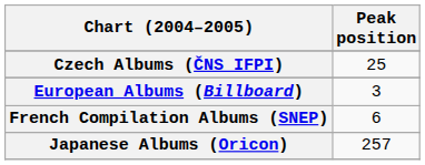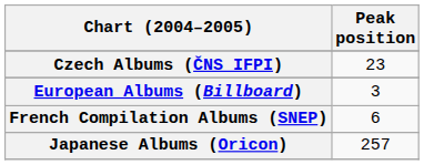 <table class="wikitable sortable plainrowheaders" style="text-align:center">
 <tr>
 <th scope="col">Chart (2004–2005)</th>
 <th scope="col">Peak<br>position</th>
 </tr>
 <tr>
 </tr>
 <tr>
 </tr>
 <tr>
 </tr>
 <tr>
 <th scope="row">Czech Albums (<a href='#'>ČNS IFPI</a>)</th>
-<td>25</td>
+<td>23</td>
 </tr>
 <tr>
 </tr>
 <tr>
 </tr>
 <tr>
 <th scope="row"><a href='#'>European Albums</a> (<em><a href='#'>Billboard</a></em>)</th>
 <td>3</td>
 </tr>
 <tr>
 <th scope="row">French Compilation Albums (<a href='#'>SNEP</a>)</th>
 <td>6</td>
 </tr>
 <tr>
 </tr>
 <tr>
 </tr>
 <tr>
 </tr>
 <tr>
 </tr>
 <tr>
 <th scope="row">Japanese Albums (<a href='#'>Oricon</a>)</th>
 <td>257</td>
 </tr>
 <tr>
 </tr>
 <tr>
 </tr>
 <tr>
 </tr>
 <tr>
 </tr>
 <tr>
 </tr>
 <tr>
 </tr>
 <tr>
 </tr>
 <tr>
 </tr>
 <tr>
 </tr>
 <tr>
 </tr>
 </table>
